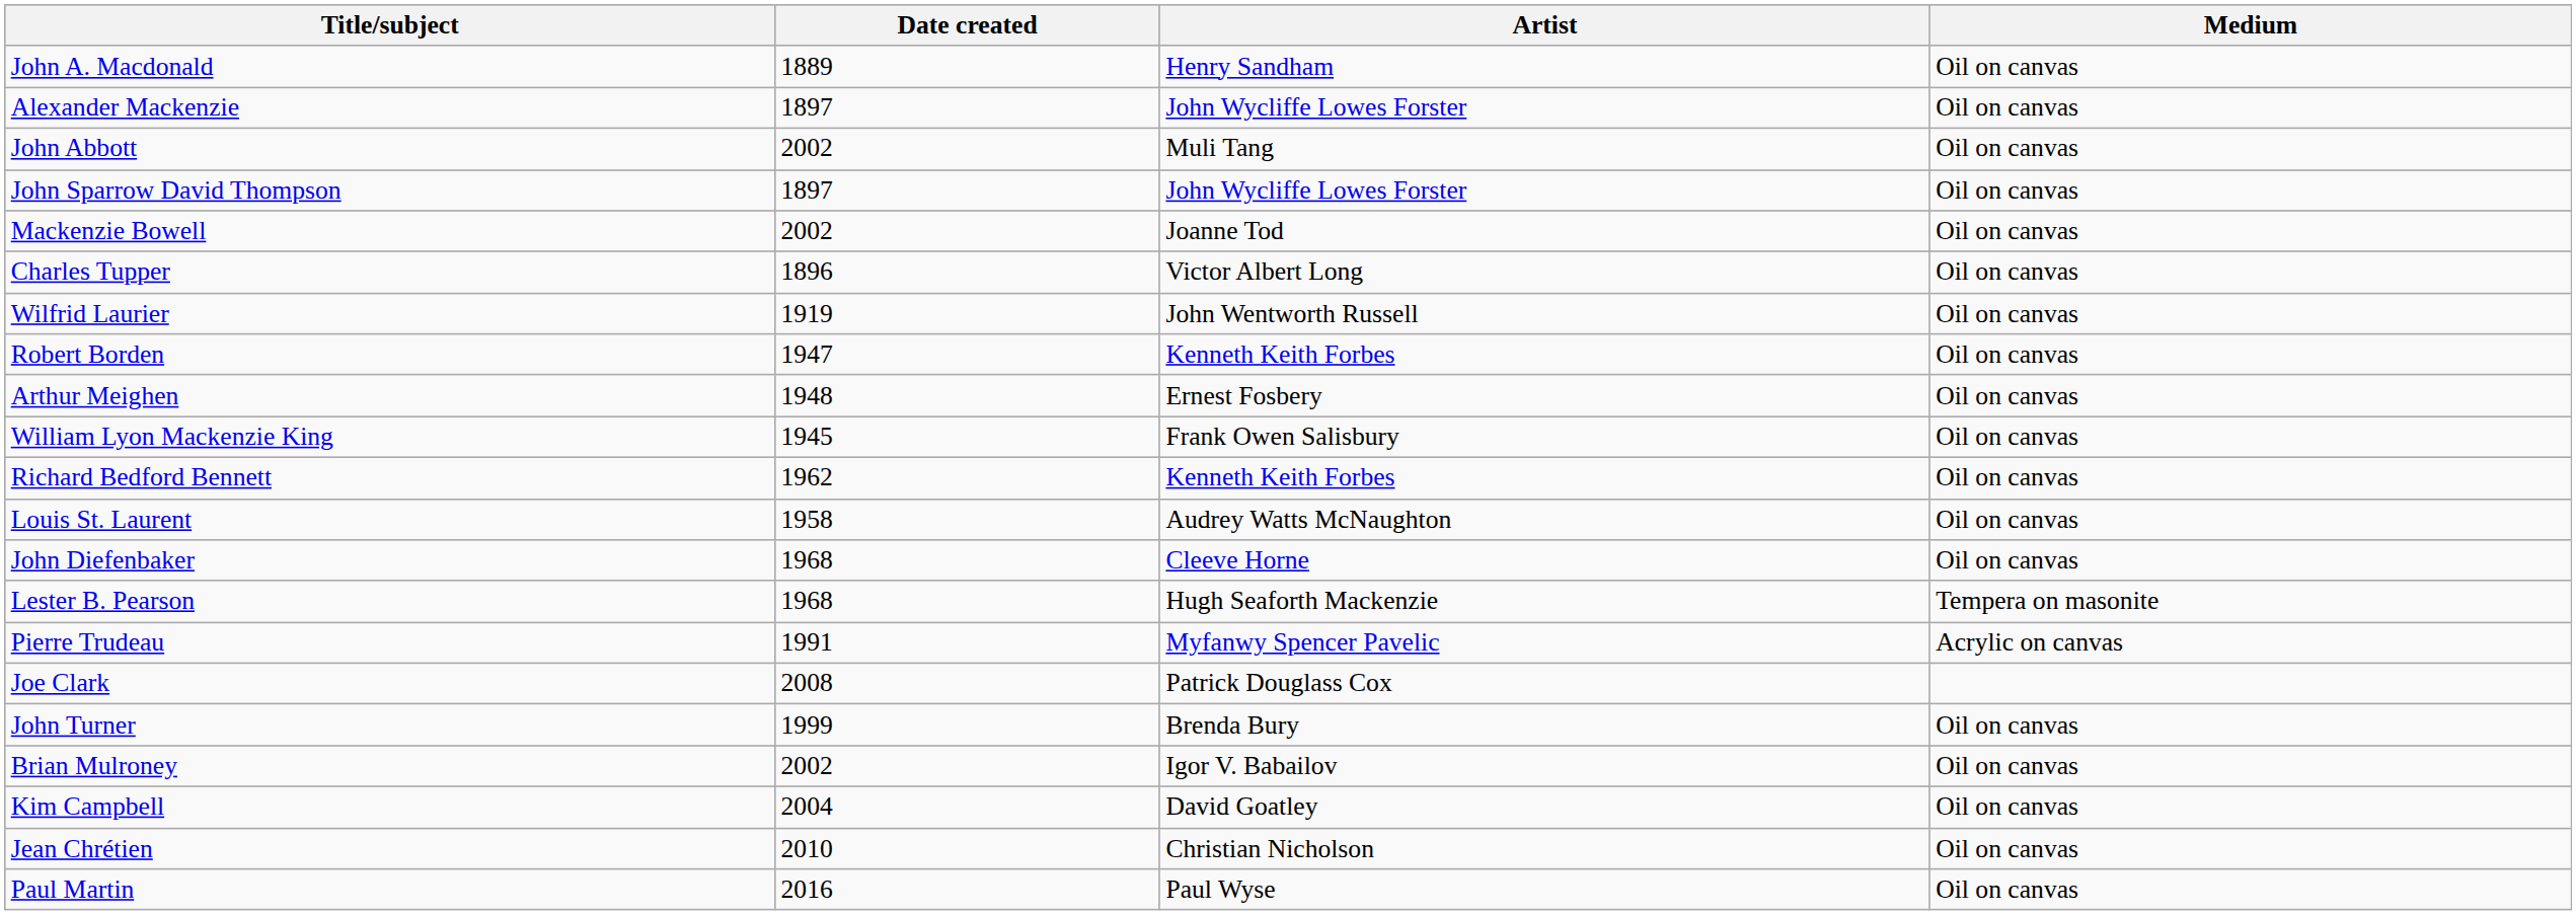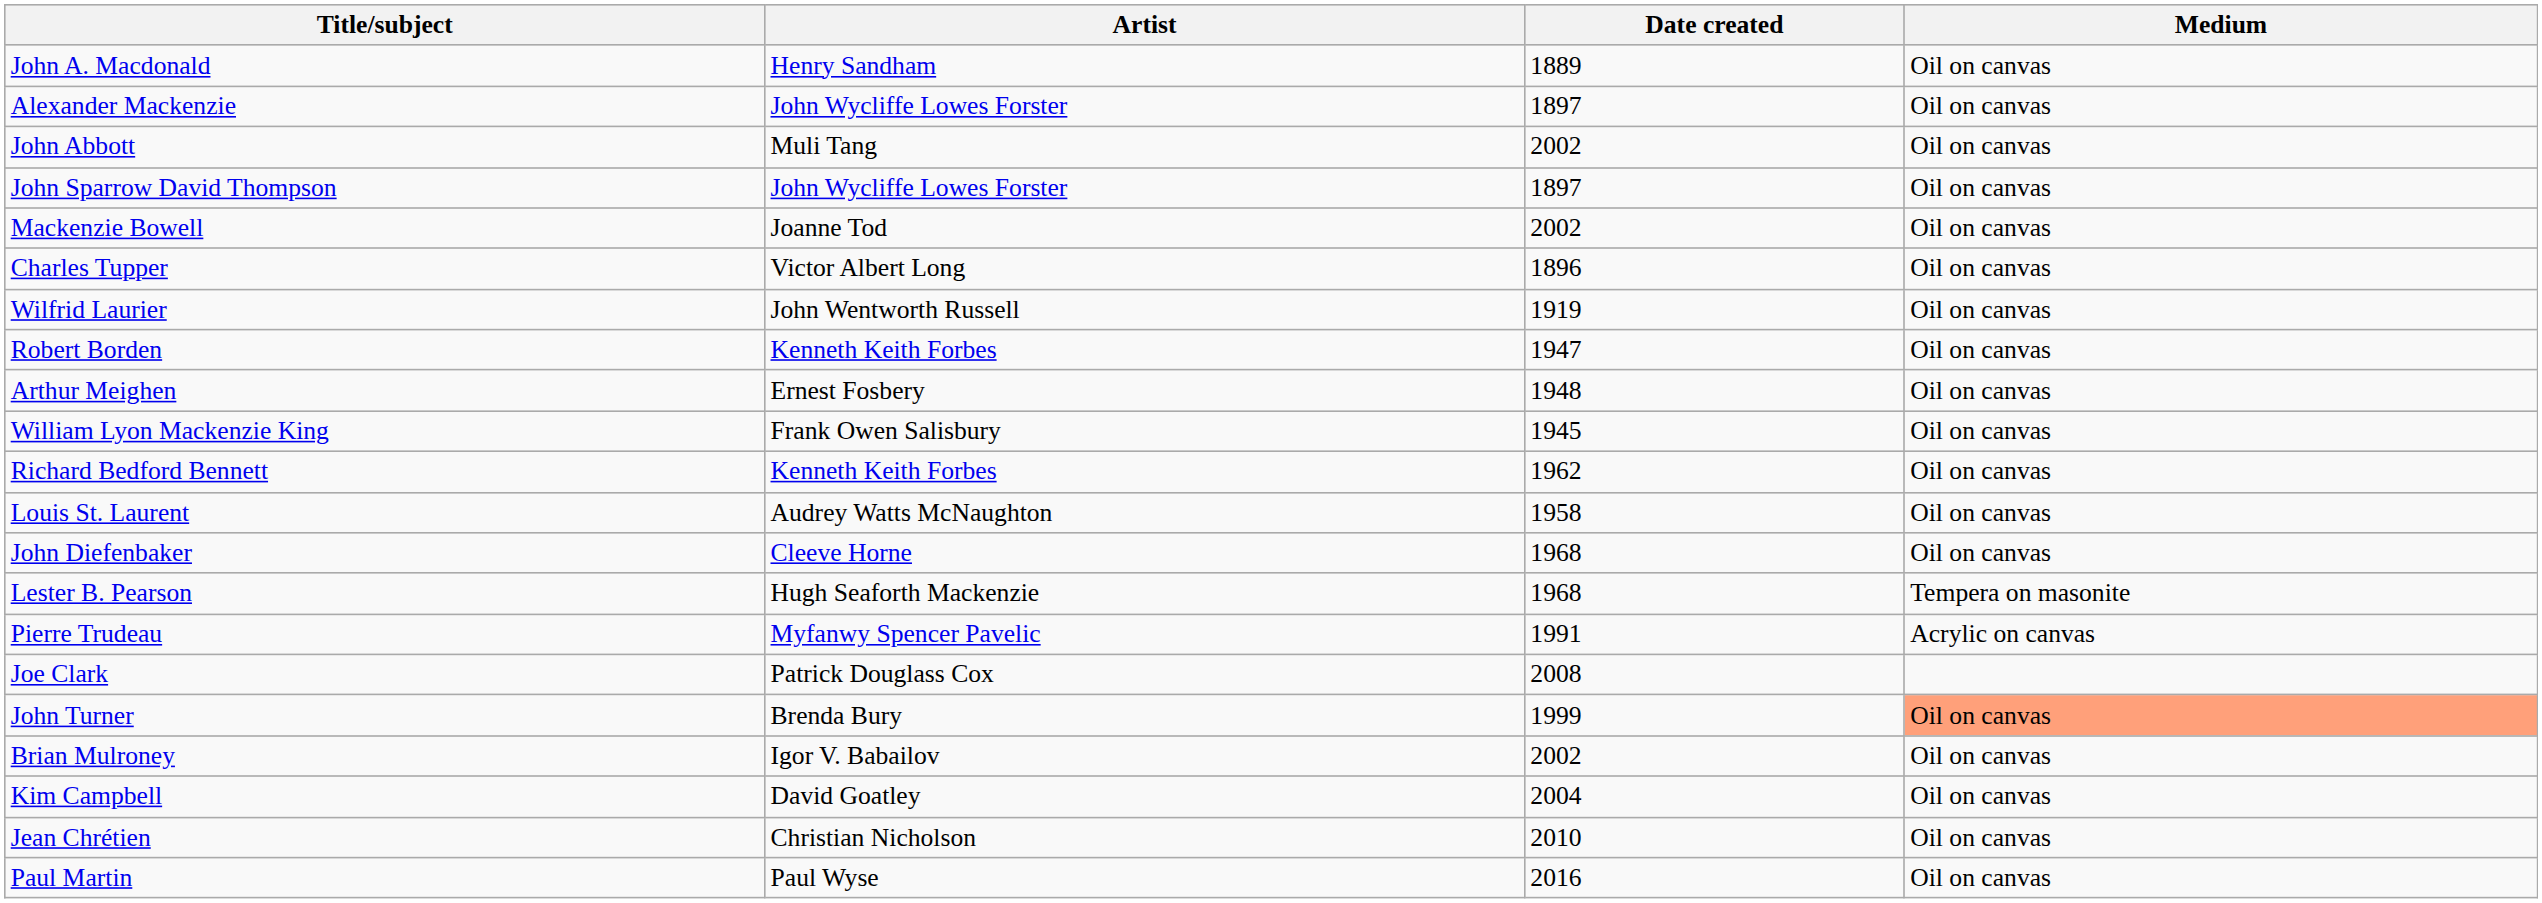 <table class="wikitable" style="width:100%">
 <tr>
 <th width="30%">Title/subject</th>
+<th width="30%">Artist</th>
 <th width="15%">Date created</th>
-<th width="30%">Artist</th>
 <th width="25%">Medium</th>
 </tr>
 <tr>
 <td><a href='#'>John A. Macdonald</a></td>
+<td><a href='#'>Henry Sandham</a></td>
 <td>1889</td>
-<td><a href='#'>Henry Sandham</a></td>
 <td>Oil on canvas</td>
 </tr>
 <tr>
 <td><a href='#'>Alexander Mackenzie</a></td>
+<td><a href='#'>John Wycliffe Lowes Forster</a></td>
 <td>1897</td>
-<td><a href='#'>John Wycliffe Lowes Forster</a></td>
 <td>Oil on canvas</td>
 </tr>
 <tr>
 <td><a href='#'>John Abbott</a></td>
+<td>Muli Tang</td>
 <td>2002</td>
-<td>Muli Tang</td>
 <td>Oil on canvas</td>
 </tr>
 <tr>
 <td><a href='#'>John Sparrow David Thompson</a></td>
+<td><a href='#'>John Wycliffe Lowes Forster</a></td>
 <td>1897</td>
-<td><a href='#'>John Wycliffe Lowes Forster</a></td>
 <td>Oil on canvas</td>
 </tr>
 <tr>
 <td><a href='#'>Mackenzie Bowell</a></td>
+<td>Joanne Tod</td>
 <td>2002</td>
-<td>Joanne Tod</td>
 <td>Oil on canvas</td>
 </tr>
 <tr>
 <td><a href='#'>Charles Tupper</a></td>
+<td>Victor Albert Long</td>
 <td>1896</td>
-<td>Victor Albert Long</td>
 <td>Oil on canvas</td>
 </tr>
 <tr>
 <td><a href='#'>Wilfrid Laurier</a></td>
+<td>John Wentworth Russell</td>
 <td>1919</td>
-<td>John Wentworth Russell</td>
 <td>Oil on canvas</td>
 </tr>
 <tr>
 <td><a href='#'>Robert Borden</a></td>
+<td><a href='#'>Kenneth Keith Forbes</a></td>
 <td>1947</td>
-<td><a href='#'>Kenneth Keith Forbes</a></td>
 <td>Oil on canvas</td>
 </tr>
 <tr>
 <td><a href='#'>Arthur Meighen</a></td>
+<td>Ernest Fosbery</td>
 <td>1948</td>
-<td>Ernest Fosbery</td>
 <td>Oil on canvas</td>
 </tr>
 <tr>
 <td><a href='#'>William Lyon Mackenzie King</a></td>
+<td>Frank Owen Salisbury</td>
 <td>1945</td>
-<td>Frank Owen Salisbury</td>
 <td>Oil on canvas</td>
 </tr>
 <tr>
 <td><a href='#'>Richard Bedford Bennett</a></td>
+<td><a href='#'>Kenneth Keith Forbes</a></td>
 <td>1962</td>
-<td><a href='#'>Kenneth Keith Forbes</a></td>
 <td>Oil on canvas</td>
 </tr>
 <tr>
 <td><a href='#'>Louis St. Laurent</a></td>
+<td>Audrey Watts McNaughton</td>
 <td>1958</td>
-<td>Audrey Watts McNaughton</td>
 <td>Oil on canvas</td>
 </tr>
 <tr>
 <td><a href='#'>John Diefenbaker</a></td>
+<td><a href='#'>Cleeve Horne</a></td>
 <td>1968</td>
-<td><a href='#'>Cleeve Horne</a></td>
 <td>Oil on canvas</td>
 </tr>
 <tr>
 <td><a href='#'>Lester B. Pearson</a></td>
+<td>Hugh Seaforth Mackenzie</td>
 <td>1968</td>
-<td>Hugh Seaforth Mackenzie</td>
 <td>Tempera on masonite</td>
 </tr>
 <tr>
 <td><a href='#'>Pierre Trudeau</a></td>
+<td><a href='#'>Myfanwy Spencer Pavelic</a></td>
 <td>1991</td>
-<td><a href='#'>Myfanwy Spencer Pavelic</a></td>
 <td>Acrylic on canvas</td>
 </tr>
 <tr>
 <td><a href='#'>Joe Clark</a></td>
+<td>Patrick Douglass Cox</td>
 <td>2008</td>
-<td>Patrick Douglass Cox</td>
 <td></td>
 </tr>
 <tr>
 <td><a href='#'>John Turner</a></td>
+<td>Brenda Bury</td>
 <td>1999</td>
-<td>Brenda Bury</td>
-<td>Oil on canvas</td>
+<td style="background: lightsalmon;">Oil on canvas</td>
 </tr>
 <tr>
 <td><a href='#'>Brian Mulroney</a></td>
+<td>Igor V. Babailov</td>
 <td>2002</td>
-<td>Igor V. Babailov</td>
 <td>Oil on canvas</td>
 </tr>
 <tr>
 <td><a href='#'>Kim Campbell</a></td>
+<td>David Goatley</td>
 <td>2004</td>
-<td>David Goatley</td>
 <td>Oil on canvas</td>
 </tr>
 <tr>
 <td><a href='#'>Jean Chrétien</a></td>
+<td>Christian Nicholson</td>
 <td>2010</td>
-<td>Christian Nicholson</td>
 <td>Oil on canvas</td>
 </tr>
 <tr>
 <td><a href='#'>Paul Martin</a></td>
+<td>Paul Wyse</td>
 <td>2016</td>
-<td>Paul Wyse</td>
 <td>Oil on canvas</td>
 </tr>
 </table>
